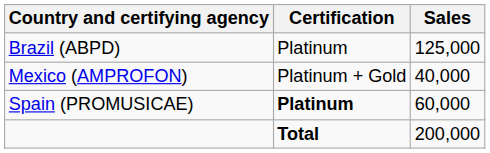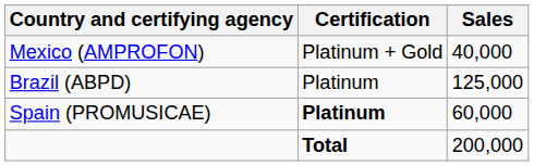 <table class="wikitable">
 <tr>
 <th>Country and certifying agency</th>
 <th>Certification</th>
 <th>Sales</th>
 </tr>
 <tr>
+<td><a href='#'>Mexico</a> (<a href='#'>AMPROFON</a>)</td>
+<td>Platinum + Gold</td>
+<td>40,000</td>
+</tr>
+<tr>
 <td><a href='#'>Brazil</a> (ABPD)</td>
 <td>Platinum</td>
 <td>125,000</td>
-</tr>
-<tr>
-<td><a href='#'>Mexico</a> (<a href='#'>AMPROFON</a>)</td>
-<td>Platinum + Gold</td>
-<td>40,000</td>
 </tr>
 <tr>
 <td><a href='#'>Spain</a> (PROMUSICAE)</td>
 <td><strong>Platinum</strong></td>
 <td>60,000</td>
 </tr>
 <tr>
 <td></td>
 <td><strong>Total</strong></td>
 <td>200,000</td>
 </tr>
 </table>
